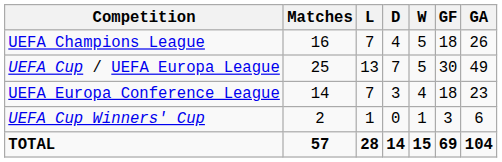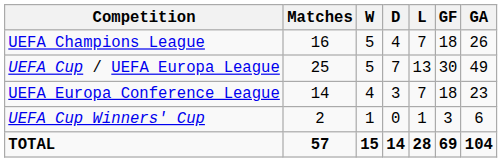 <table class="wikitable" align="center">
 <tr>
 <th>Competition</th>
 <th>Matches</th>
+<th>W</th>
+<th>D</th>
 <th>L</th>
-<th>D</th>
-<th>W</th>
 <th>GF</th>
 <th>GA</th>
 </tr>
 <tr>
 <td><a href='#'>UEFA Champions League</a></td>
 <td style="text-align:center;">16</td>
+<td style="text-align:center;">5</td>
+<td style="text-align:center;">4</td>
 <td style="text-align:center;">7</td>
-<td style="text-align:center;">4</td>
-<td style="text-align:center;">5</td>
 <td style="text-align:center;">18</td>
 <td style="text-align:center;">26</td>
 </tr>
 <tr>
 <td><em><a href='#'>UEFA Cup</a></em> / <a href='#'>UEFA Europa League</a></td>
 <td style="text-align:center;">25</td>
+<td style="text-align:center;">5</td>
+<td style="text-align:center;">7</td>
 <td style="text-align:center;">13</td>
-<td style="text-align:center;">7</td>
-<td style="text-align:center;">5</td>
 <td style="text-align:center;">30</td>
 <td style="text-align:center;">49</td>
 </tr>
 <tr>
 <td><a href='#'>UEFA Europa Conference League</a></td>
 <td style="text-align:center;">14</td>
+<td style="text-align:center;">4</td>
+<td style="text-align:center;">3</td>
 <td style="text-align:center;">7</td>
-<td style="text-align:center;">3</td>
-<td style="text-align:center;">4</td>
 <td style="text-align:center;">18</td>
 <td style="text-align:center;">23</td>
 </tr>
 <tr>
 <td><em><a href='#'>UEFA Cup Winners' Cup</a></em></td>
 <td style="text-align:center;">2</td>
 <td style="text-align:center;">1</td>
 <td style="text-align:center;">0</td>
 <td style="text-align:center;">1</td>
 <td style="text-align:center;">3</td>
 <td style="text-align:center;">6</td>
 </tr>
 <tr>
 <td><strong>TOTAL</strong></td>
 <td style="text-align:center;"><strong>57</strong></td>
+<td style="text-align:center;"><strong>15</strong></td>
+<td style="text-align:center;"><strong>14</strong></td>
 <td style="text-align:center;"><strong>28</strong></td>
-<td style="text-align:center;"><strong>14</strong></td>
-<td style="text-align:center;"><strong>15</strong></td>
 <td style="text-align:center;"><strong>69</strong></td>
 <td style="text-align:center;"><strong>104</strong></td>
 </tr>
 </table>
